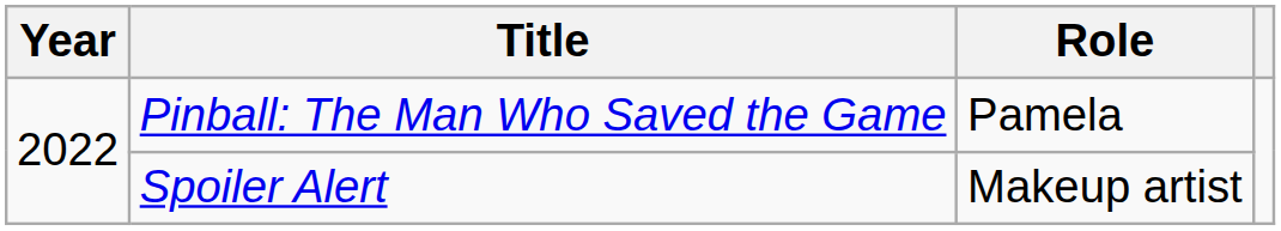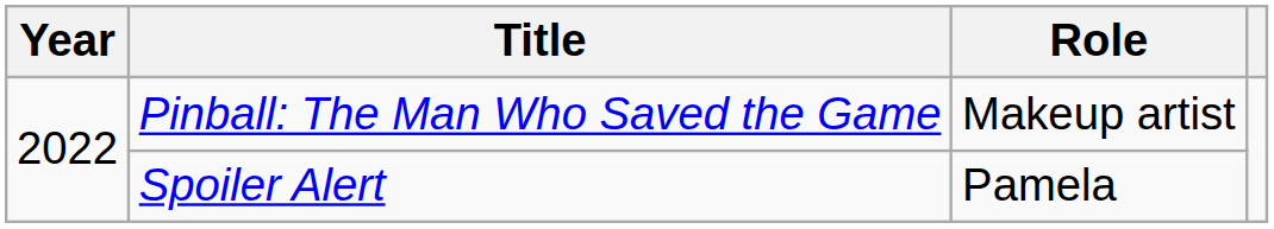 <table class="wikitable plainrowheaders sortable">
 <tr>
 <th>Year</th>
 <th>Title</th>
 <th>Role</th>
 <th class="unsortable"></th>
 </tr>
 <tr>
 <td rowspan="2">2022</td>
 <td><em><a href='#'>Pinball: The Man Who Saved the Game</a></em></td>
-<td>Pamela</td>
+<td>Makeup artist</td>
 <td rowspan="2"></td>
 </tr>
 <tr>
 <td><em><a href='#'>Spoiler Alert</a></em></td>
-<td>Makeup artist</td>
+<td>Pamela</td>
 </tr>
 </table>
